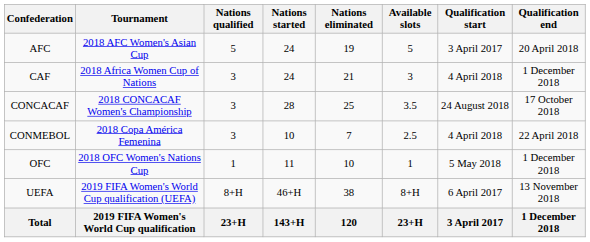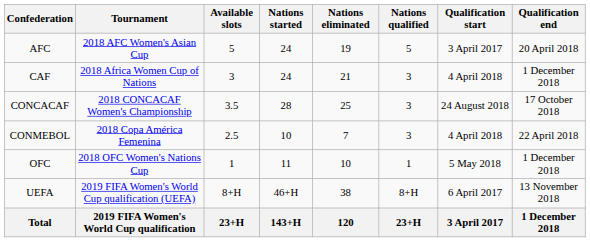 <table class="wikitable sortable" style="text-align: center;">
 <tr>
 <th>Confederation</th>
 <th>Tournament</th>
-<th>Nations qualified</th>
+<th>Available slots</th>
 <th>Nations started</th>
 <th>Nations eliminated</th>
-<th>Available slots</th>
+<th>Nations qualified</th>
 <th>Qualification start</th>
 <th>Qualification end</th>
 </tr>
 <tr>
 <td>AFC</td>
 <td><a href='#'>2018 AFC Women's Asian Cup</a></td>
 <td>5</td>
 <td>24</td>
 <td>19</td>
 <td>5</td>
 <td>3 April 2017</td>
 <td>20 April 2018</td>
 </tr>
 <tr>
 <td>CAF</td>
 <td><a href='#'>2018 Africa Women Cup of Nations</a></td>
 <td>3</td>
 <td>24</td>
 <td>21</td>
 <td>3</td>
 <td>4 April 2018</td>
 <td>1 December 2018</td>
 </tr>
 <tr>
 <td>CONCACAF</td>
 <td><a href='#'>2018 CONCACAF Women's Championship</a></td>
-<td>3</td>
+<td>3.5</td>
 <td>28</td>
 <td>25</td>
-<td>3.5</td>
+<td>3</td>
 <td>24 August 2018</td>
 <td>17 October 2018</td>
 </tr>
 <tr>
 <td>CONMEBOL</td>
 <td><a href='#'>2018 Copa América Femenina</a></td>
-<td>3</td>
+<td>2.5</td>
 <td>10</td>
 <td>7</td>
-<td>2.5</td>
+<td>3</td>
 <td>4 April 2018</td>
 <td>22 April 2018</td>
 </tr>
 <tr>
 <td>OFC</td>
 <td><a href='#'>2018 OFC Women's Nations Cup</a></td>
 <td>1</td>
 <td>11</td>
 <td>10</td>
 <td>1</td>
 <td>5 May 2018</td>
 <td>1 December 2018</td>
 </tr>
 <tr>
 <td>UEFA</td>
 <td><a href='#'>2019 FIFA Women's World Cup qualification (UEFA)</a></td>
 <td>8+H</td>
 <td>46+H</td>
 <td>38</td>
 <td>8+H</td>
 <td>6 April 2017</td>
 <td>13 November 2018</td>
 </tr>
 <tr>
 <th>Total</th>
 <th>2019 FIFA Women's World Cup qualification</th>
 <th>23+H</th>
 <th>143+H</th>
 <th>120</th>
 <th>23+H</th>
 <th>3 April 2017</th>
 <th>1 December 2018</th>
 </tr>
 </table>
